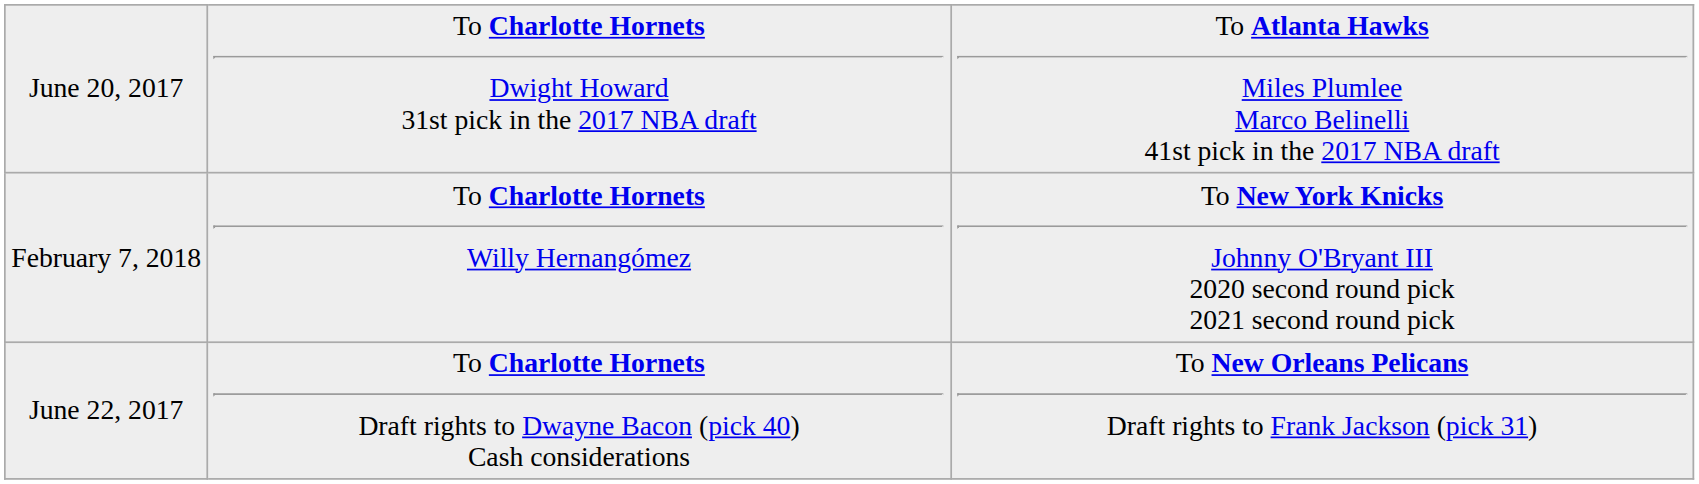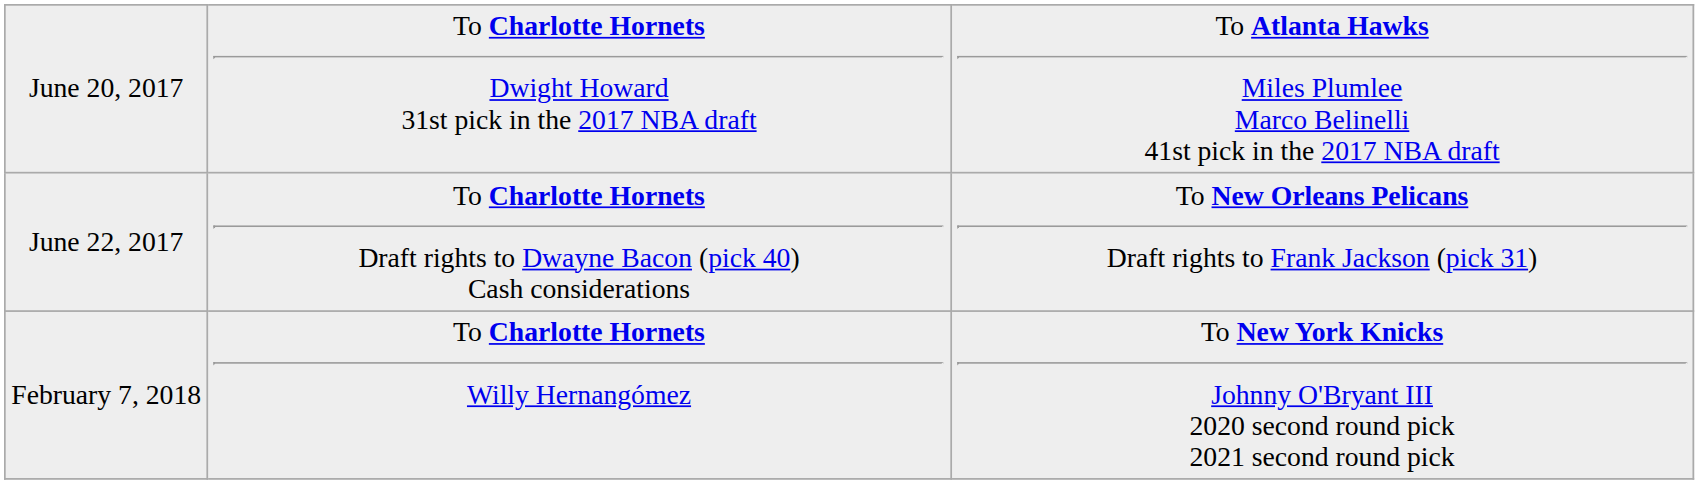 <table class="wikitable sortable sortable" style="text-align: center">
 <tr style="background:#eee;">
 <td style="width:12%">June 20, 2017</td>
 <td style="width:44%; vertical-align:top;">To <strong><a href='#'>Charlotte Hornets</a></strong><hr><a href='#'>Dwight Howard</a><br>31st pick in the <a href='#'>2017 NBA draft</a></td>
 <td style="width:44%; vertical-align:top;">To <strong><a href='#'>Atlanta Hawks</a></strong><hr><a href='#'>Miles Plumlee</a><br><a href='#'>Marco Belinelli</a><br>41st pick in the <a href='#'>2017 NBA draft</a></td>
 </tr>
 <tr bgcolor="eeeeee">
+<td style="width:12%">June 22, 2017</td>
+<td style="width:44%" valign="top">To <strong><a href='#'>Charlotte Hornets</a></strong><hr>Draft rights to <a href='#'>Dwayne Bacon</a> (<a href='#'>pick 40</a>)<br>Cash considerations</td>
+<td style="width:44%" valign="top">To <strong><a href='#'>New Orleans Pelicans</a></strong><hr>Draft rights to <a href='#'>Frank Jackson</a> (<a href='#'>pick 31</a>)</td>
+</tr>
+<tr bgcolor="eeeeee">
 <td style="width:12%">February 7, 2018</td>
 <td style="width:44%" valign="top">To <strong><a href='#'>Charlotte Hornets</a></strong><hr><a href='#'>Willy Hernangómez</a></td>
 <td style="width:44%" valign="top">To <strong><a href='#'>New York Knicks</a></strong><hr><a href='#'>Johnny O'Bryant III</a><br>2020 second round pick<br>2021 second round pick</td>
 </tr>
-<tr bgcolor="eeeeee">
-<td style="width:12%">June 22, 2017</td>
-<td style="width:44%" valign="top">To <strong><a href='#'>Charlotte Hornets</a></strong><hr>Draft rights to <a href='#'>Dwayne Bacon</a> (<a href='#'>pick 40</a>)<br>Cash considerations</td>
-<td style="width:44%" valign="top">To <strong><a href='#'>New Orleans Pelicans</a></strong><hr>Draft rights to <a href='#'>Frank Jackson</a> (<a href='#'>pick 31</a>)</td>
-</tr>
 </table>
